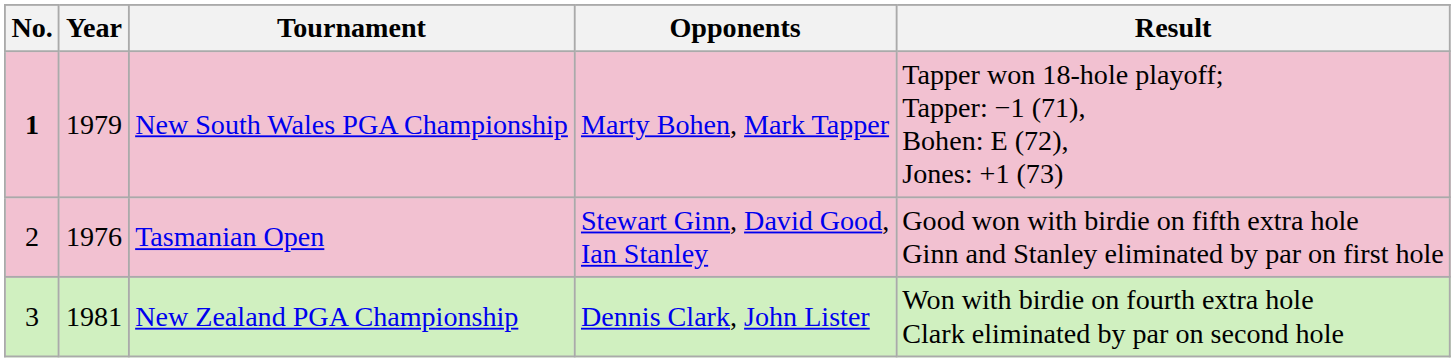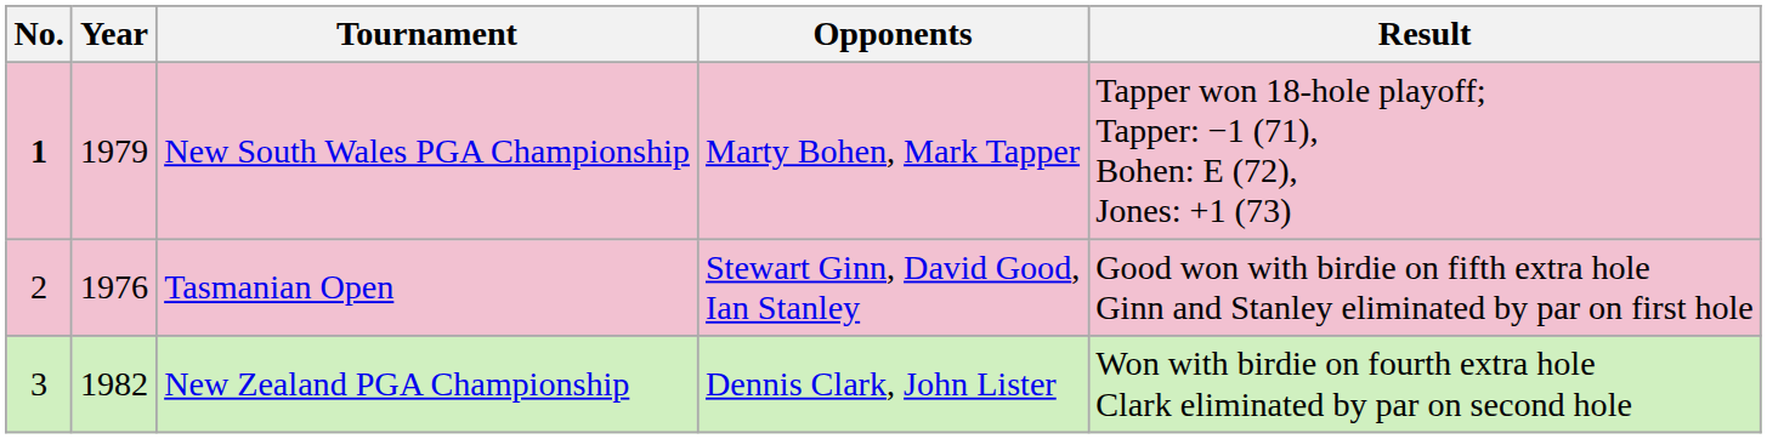 <table class="wikitable" style="font-size:95%;">
 <tr>
 <th>No.</th>
 <th>Year</th>
 <th>Tournament</th>
 <th>Opponents</th>
 <th>Result</th>
 </tr>
 <tr style="background:#F2C1D1;">
 <td align=center><strong>1</strong></td>
 <td>1979</td>
 <td><a href='#'>New South Wales PGA Championship</a></td>
 <td> <a href='#'>Marty Bohen</a>,  <a href='#'>Mark Tapper</a></td>
 <td>Tapper won 18-hole playoff;<br>Tapper: −1 (71),<br>Bohen: E (72),<br>Jones: +1 (73)</td>
 </tr>
 <tr style="background:#F2C1D1;">
 <td align=center>2</td>
 <td>1976</td>
 <td><a href='#'>Tasmanian Open</a></td>
 <td> <a href='#'>Stewart Ginn</a>,  <a href='#'>David Good</a>,<br> <a href='#'>Ian Stanley</a></td>
 <td>Good won with birdie on fifth extra hole<br>Ginn and Stanley eliminated by par on first hole</td>
 </tr>
 <tr style="background:#D0F0C0;">
 <td align=center>3</td>
-<td>1981</td>
+<td>1982</td>
 <td><a href='#'>New Zealand PGA Championship</a></td>
 <td> <a href='#'>Dennis Clark</a>,  <a href='#'>John Lister</a></td>
 <td>Won with birdie on fourth extra hole<br>Clark eliminated by par on second hole</td>
 </tr>
 </table>
